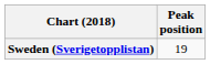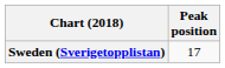 <table class="wikitable plainrowheaders" style="text-align:center">
 <tr>
 <th>Chart (2018)</th>
 <th>Peak<br>position</th>
 </tr>
 <tr>
 <th scope="row">Sweden (<a href='#'>Sverigetopplistan</a>)</th>
-<td>19</td>
+<td>17</td>
 </tr>
 </table>
